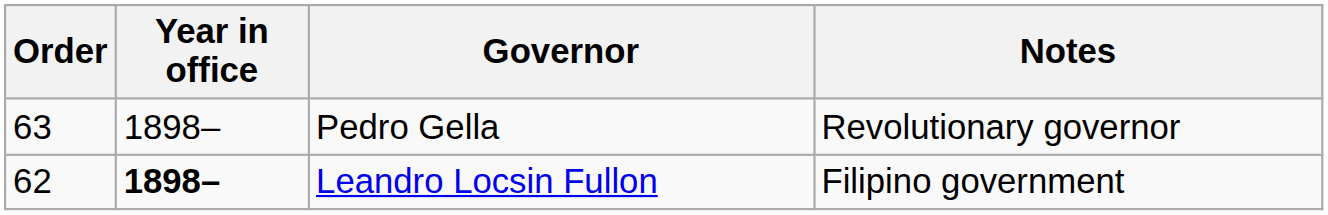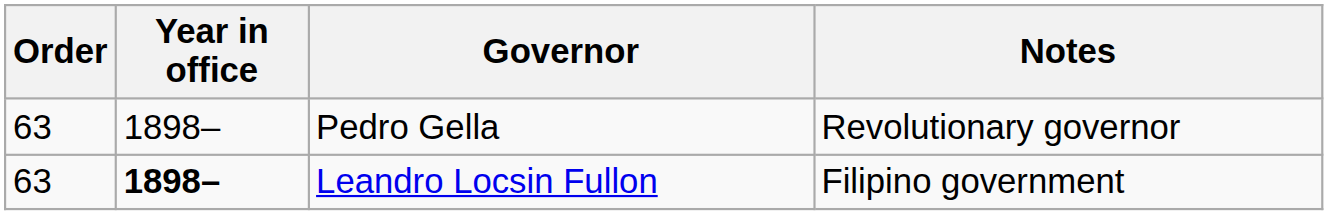 <table class="wikitable">
 <tr>
 <th width=5%>Order</th>
 <th width=15%>Year in office</th>
 <th width=40%>Governor<br></th>
 <th width=80%>Notes</th>
 </tr>
 <tr>
 <td>63</td>
 <td>1898–</td>
 <td>Pedro Gella</td>
 <td>Revolutionary governor</td>
 </tr>
 <tr>
-<td>62</td>
+<td>63</td>
 <td><strong>1898–</strong></td>
 <td><a href='#'>Leandro Locsin Fullon</a></td>
 <td>Filipino government</td>
 </tr>
 </table>
